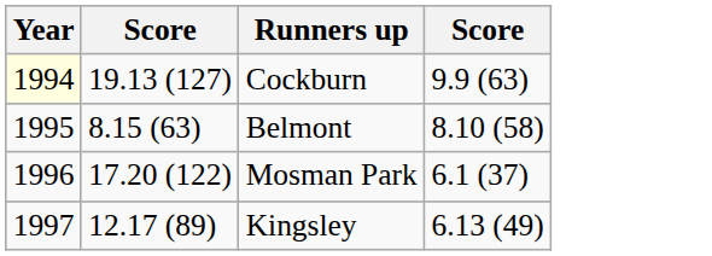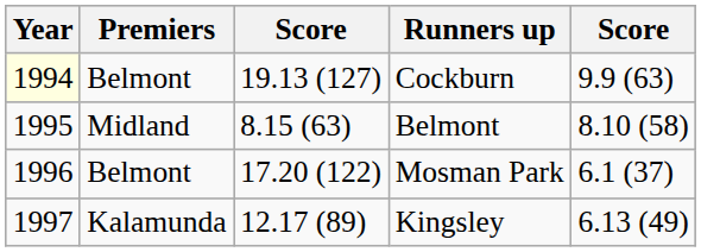 <table class="wikitable">
 <tr>
 <th>Year</th>
+<th>Premiers</th>
 <th>Score</th>
 <th>Runners up</th>
 <th>Score</th>
 </tr>
 <tr>
 <td style="background: lightyellow;">1994</td>
+<td>Belmont</td>
 <td>19.13 (127)</td>
 <td>Cockburn</td>
 <td>9.9 (63)</td>
 </tr>
 <tr>
 <td>1995</td>
+<td>Midland</td>
 <td>8.15 (63)</td>
 <td>Belmont</td>
 <td>8.10 (58)</td>
 </tr>
 <tr>
 <td>1996</td>
+<td>Belmont</td>
 <td>17.20 (122)</td>
 <td>Mosman Park</td>
 <td>6.1 (37)</td>
 </tr>
 <tr>
 <td>1997</td>
+<td>Kalamunda</td>
 <td>12.17 (89)</td>
 <td>Kingsley</td>
 <td>6.13 (49)</td>
 </tr>
 </table>
